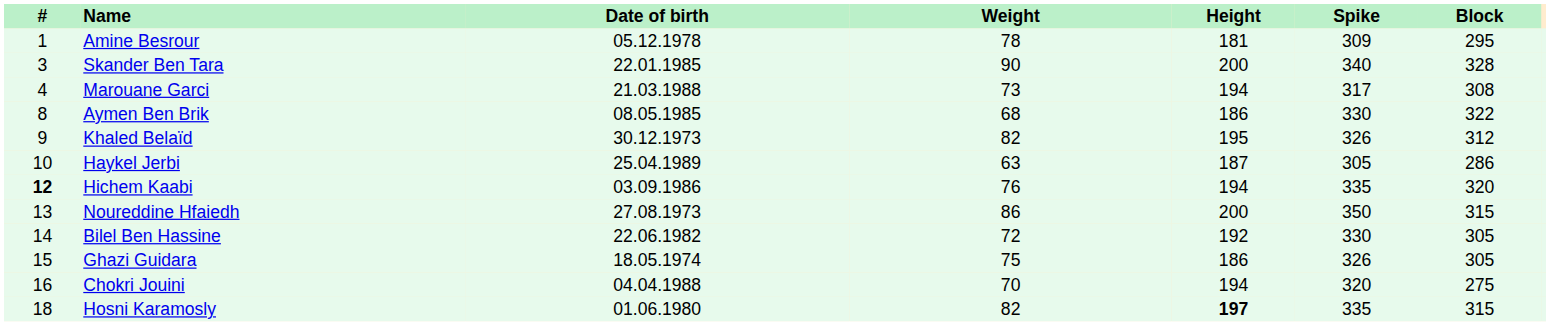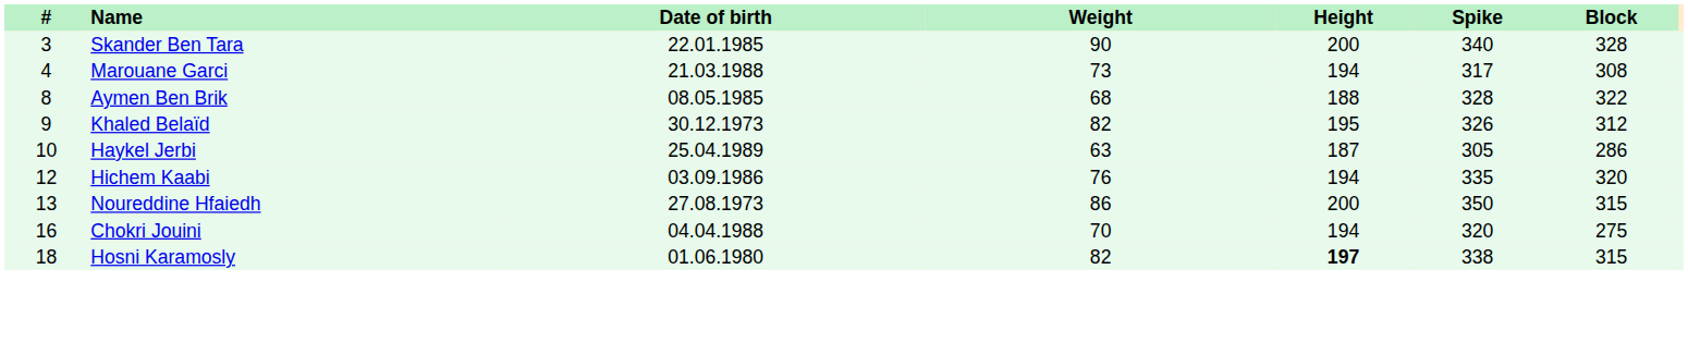 <table border=0 cellpadding=2 cellspacing=0  |- bgcolor=#FFECCE style="text-align:center; font-size:90%;" width=100%>
 <tr bgcolor=#BBF0C9>
 <th width=5%>#</th>
 <th width=25% align=left>Name</th>
 <th width=25%>Date of birth</th>
 <th width=21%>Weight</th>
 <th width=8%>Height</th>
 <th width=8%>Spike</th>
 <th width=8%>Block</th>
-</tr>
-<tr bgcolor=#E7FAEC>
-<td>1</td>
-<td align=left><a href='#'>Amine Besrour</a></td>
-<td>05.12.1978</td>
-<td>78</td>
-<td>181</td>
-<td>309</td>
-<td>295</td>
-<td></td>
 </tr>
 <tr bgcolor=#E7FAEC>
 <td>3</td>
 <td align=left><a href='#'>Skander Ben Tara</a></td>
 <td>22.01.1985</td>
 <td>90</td>
 <td>200</td>
 <td>340</td>
 <td>328</td>
 <td></td>
 </tr>
 <tr bgcolor=#E7FAEC>
 <td>4</td>
 <td align=left><a href='#'>Marouane Garci</a></td>
 <td>21.03.1988</td>
 <td>73</td>
 <td>194</td>
 <td>317</td>
 <td>308</td>
 <td></td>
 </tr>
 <tr bgcolor=#E7FAEC>
 <td>8</td>
 <td align=left><a href='#'>Aymen Ben Brik</a></td>
 <td>08.05.1985</td>
 <td>68</td>
-<td>186</td>
-<td>330</td>
+<td>188</td>
+<td>328</td>
 <td>322</td>
 <td></td>
 </tr>
 <tr bgcolor=#E7FAEC>
 <td>9</td>
 <td align=left><a href='#'>Khaled Belaïd</a></td>
 <td>30.12.1973</td>
 <td>82</td>
 <td>195</td>
 <td>326</td>
 <td>312</td>
 <td></td>
 </tr>
 <tr bgcolor=#E7FAEC>
 <td>10</td>
 <td align=left><a href='#'>Haykel Jerbi</a></td>
 <td>25.04.1989</td>
 <td>63</td>
 <td>187</td>
 <td>305</td>
 <td>286</td>
 <td></td>
 </tr>
 <tr bgcolor=#E7FAEC>
-<td><strong>12</strong></td>
+<td>12</td>
 <td align=left><a href='#'>Hichem Kaabi</a></td>
 <td>03.09.1986</td>
 <td>76</td>
 <td>194</td>
 <td>335</td>
 <td>320</td>
 <td></td>
 </tr>
 <tr bgcolor=#E7FAEC>
 <td>13</td>
 <td align=left><a href='#'>Noureddine Hfaiedh</a></td>
 <td>27.08.1973</td>
 <td>86</td>
 <td>200</td>
 <td>350</td>
 <td>315</td>
 <td></td>
 </tr>
 <tr bgcolor=#E7FAEC>
-<td>14</td>
-<td align=left><a href='#'>Bilel Ben Hassine</a></td>
-<td>22.06.1982</td>
-<td>72</td>
-<td>192</td>
-<td>330</td>
-<td>305</td>
-<td></td>
-</tr>
-<tr bgcolor=#E7FAEC>
-<td>15</td>
-<td align=left><a href='#'>Ghazi Guidara</a></td>
-<td>18.05.1974</td>
-<td>75</td>
-<td>186</td>
-<td>326</td>
-<td>305</td>
-<td></td>
-</tr>
-<tr bgcolor=#E7FAEC>
 <td>16</td>
 <td align=left><a href='#'>Chokri Jouini</a></td>
 <td>04.04.1988</td>
 <td>70</td>
 <td>194</td>
 <td>320</td>
 <td>275</td>
 <td></td>
 </tr>
 <tr bgcolor=#E7FAEC>
 <td>18</td>
 <td align=left><a href='#'>Hosni Karamosly</a></td>
 <td>01.06.1980</td>
 <td>82</td>
 <td><strong>197</strong></td>
-<td>335</td>
+<td>338</td>
 <td>315</td>
 <td></td>
 </tr>
 </table>
